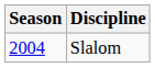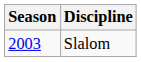 <table class="wikitable">
 <tr>
 <th>Season</th>
 <th>Discipline</th>
 </tr>
 <tr>
-<td><a href='#'>2004</a></td>
+<td><a href='#'>2003</a></td>
 <td>Slalom</td>
 </tr>
 </table>
